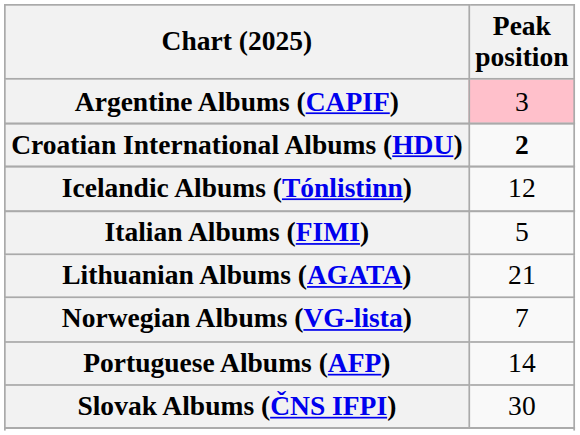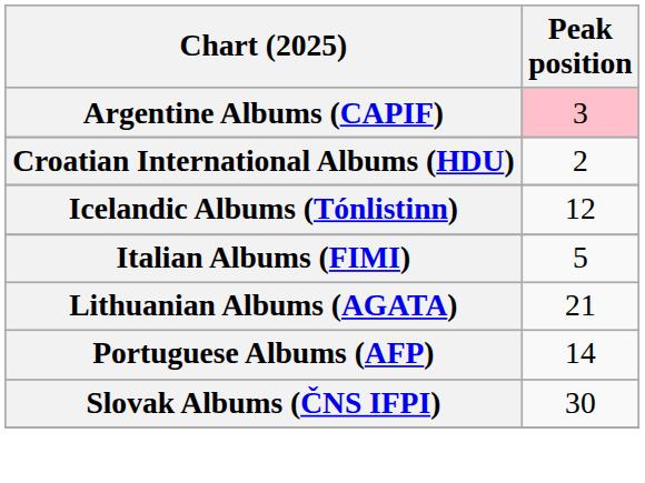 <table class="wikitable sortable plainrowheaders" style="text-align:center">
 <tr>
 <th scope="col">Chart (2025)</th>
 <th scope="col">Peak<br>position</th>
 </tr>
 <tr>
 <th scope="row">Argentine Albums (<a href='#'>CAPIF</a>)</th>
 <td style="background: pink;">3</td>
 </tr>
 <tr>
 </tr>
 <tr>
 <th scope="row">Croatian International Albums (<a href='#'>HDU</a>)</th>
-<td><strong>2</strong></td>
+<td>2</td>
 </tr>
 <tr>
 </tr>
 <tr>
 <th scope="row">Icelandic Albums (<a href='#'>Tónlistinn</a>)</th>
 <td>12</td>
 </tr>
 <tr>
 </tr>
 <tr>
 <th scope="row">Italian Albums (<a href='#'>FIMI</a>)</th>
 <td>5</td>
 </tr>
 <tr>
 <th scope="row">Lithuanian Albums (<a href='#'>AGATA</a>)</th>
 <td>21</td>
 </tr>
 <tr>
-<th scope="row">Norwegian Albums (<a href='#'>VG-lista</a>)</th>
-<td>7</td>
-</tr>
-<tr>
 <th scope="row">Portuguese Albums (<a href='#'>AFP</a>)</th>
 <td>14</td>
 </tr>
 <tr>
 <th scope="row">Slovak Albums (<a href='#'>ČNS IFPI</a>)</th>
 <td>30</td>
 </tr>
 <tr>
 </tr>
 <tr>
 </tr>
 </table>
